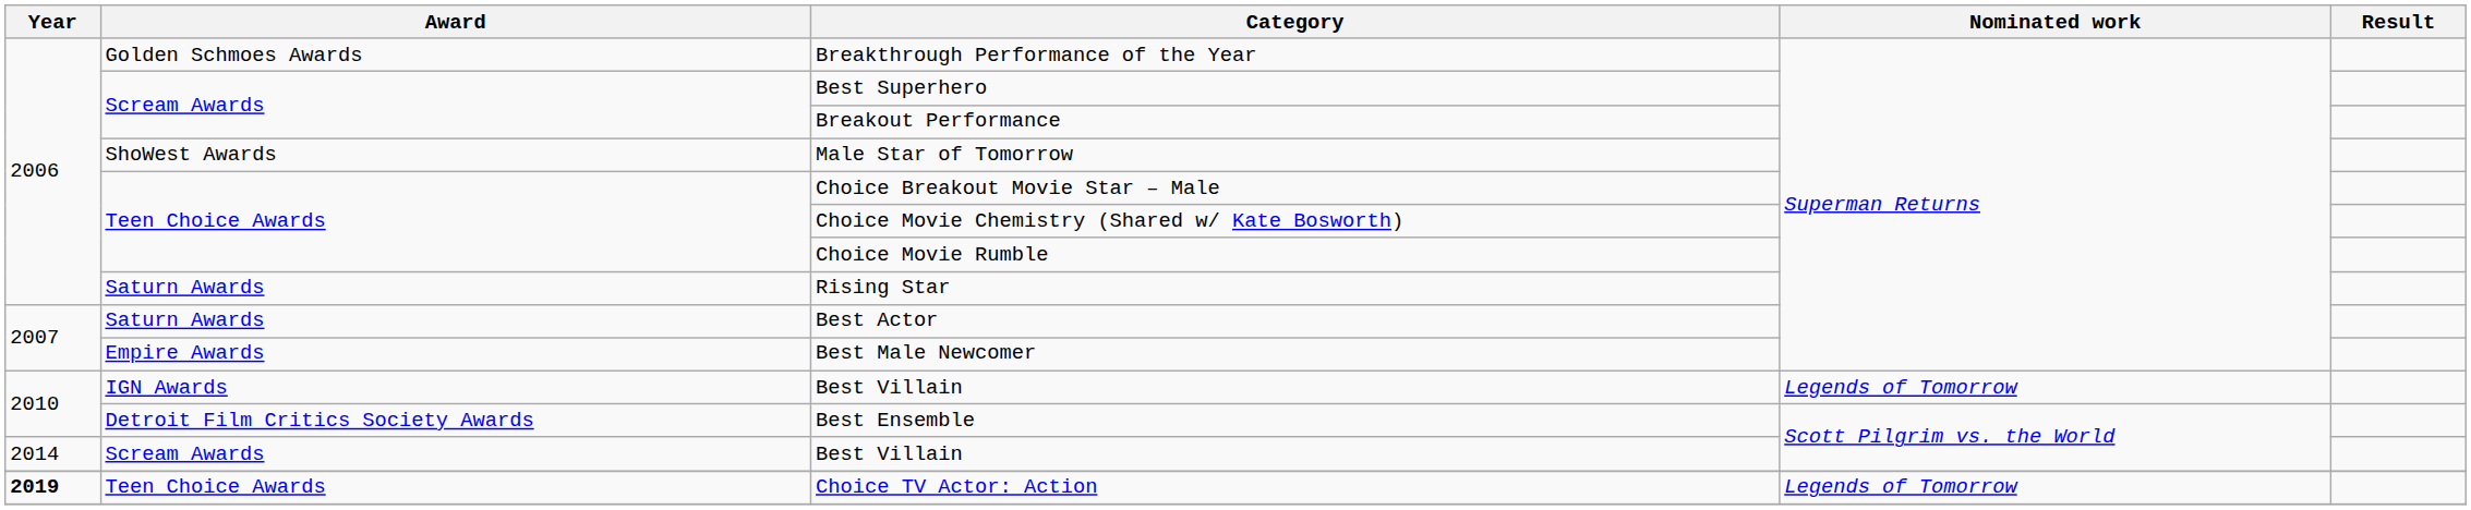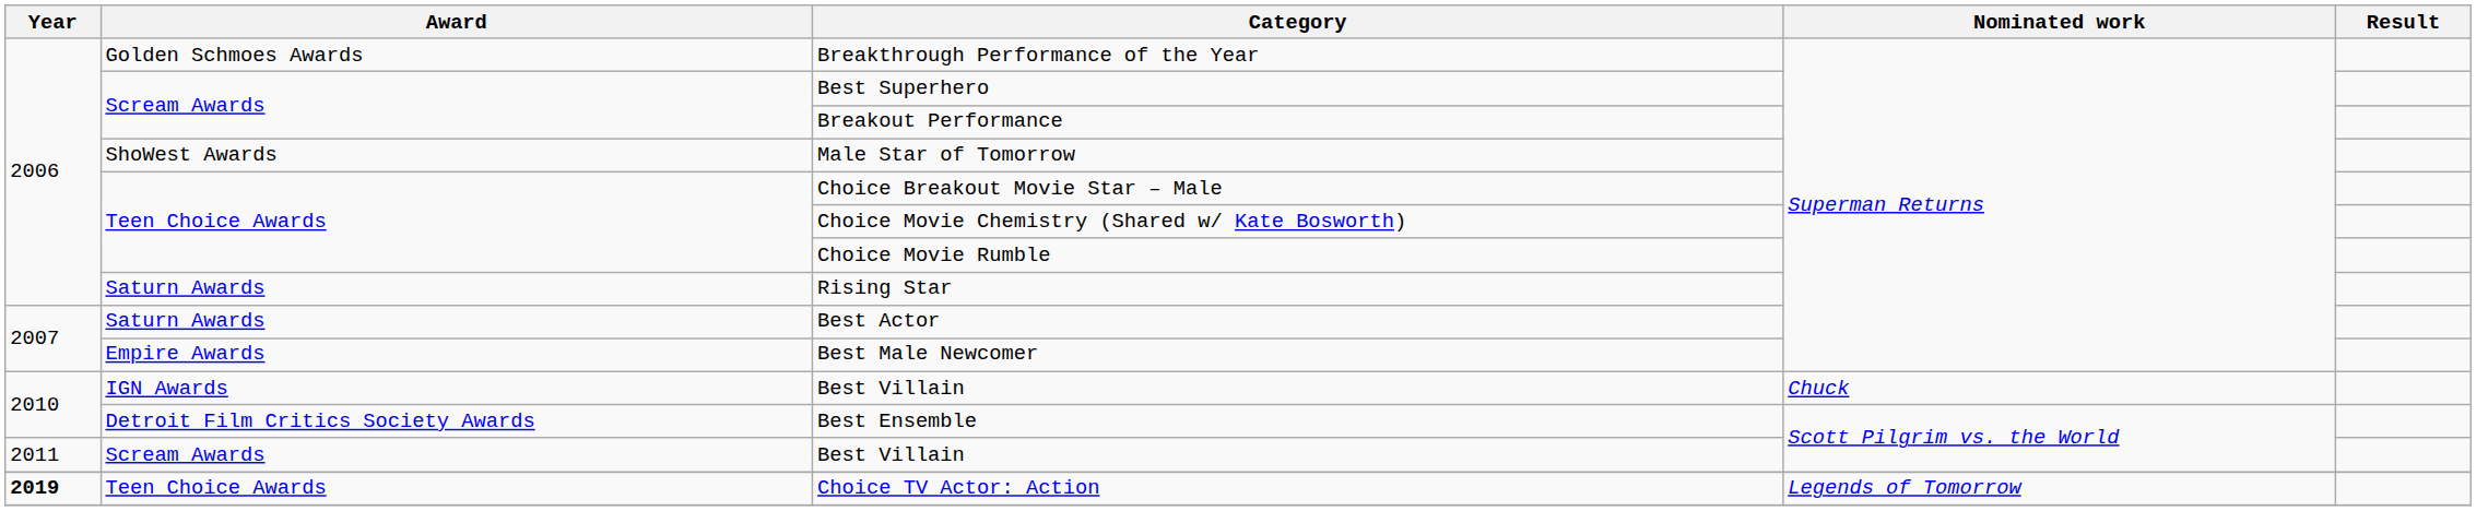 <table class="wikitable sortable plainrowheaders"  style="width:99%;">
 <tr>
 <th>Year</th>
 <th>Award</th>
 <th>Category</th>
 <th>Nominated work</th>
 <th>Result</th>
 </tr>
 <tr>
 <td rowspan="8">2006</td>
 <td>Golden Schmoes Awards</td>
 <td>Breakthrough Performance of the Year</td>
 <td rowspan="10"><em><a href='#'>Superman Returns</a></em></td>
 <td></td>
 </tr>
 <tr>
 <td rowspan="2"><a href='#'>Scream Awards</a></td>
 <td>Best Superhero</td>
 <td></td>
 </tr>
 <tr>
 <td>Breakout Performance</td>
 <td></td>
 </tr>
 <tr>
 <td>ShoWest Awards</td>
 <td>Male Star of Tomorrow</td>
 <td></td>
 </tr>
 <tr>
 <td rowspan="3"><a href='#'>Teen Choice Awards</a></td>
 <td>Choice Breakout Movie Star – Male</td>
 <td></td>
 </tr>
 <tr>
 <td>Choice Movie Chemistry (Shared w/ <a href='#'>Kate Bosworth</a>)</td>
 <td></td>
 </tr>
 <tr>
 <td>Choice Movie Rumble</td>
 <td></td>
 </tr>
 <tr>
 <td><a href='#'>Saturn Awards</a></td>
 <td>Rising Star</td>
 <td></td>
 </tr>
 <tr>
 <td rowspan="2">2007</td>
 <td><a href='#'>Saturn Awards</a></td>
 <td>Best Actor</td>
 <td></td>
 </tr>
 <tr>
 <td><a href='#'>Empire Awards</a></td>
 <td>Best Male Newcomer</td>
 <td></td>
 </tr>
 <tr>
 <td rowspan="2">2010</td>
 <td><a href='#'>IGN Awards</a></td>
 <td>Best Villain</td>
-<td><em><a href='#'>Legends of Tomorrow</a></em></td>
+<td><a href='#'><em>Chuck</em></a></td>
 <td></td>
 </tr>
 <tr>
 <td><a href='#'>Detroit Film Critics Society Awards</a></td>
 <td>Best Ensemble</td>
 <td rowspan="2"><em><a href='#'>Scott Pilgrim vs. the World</a></em></td>
 <td></td>
 </tr>
 <tr>
-<td>2014</td>
+<td>2011</td>
 <td><a href='#'>Scream Awards</a></td>
 <td>Best Villain</td>
 <td></td>
 </tr>
 <tr>
 </tr>
 <tr>
 <td><strong>2019</strong></td>
 <td><a href='#'>Teen Choice Awards</a></td>
 <td><a href='#'>Choice TV Actor: Action</a></td>
 <td><em><a href='#'>Legends of Tomorrow</a></em></td>
 <td></td>
 </tr>
 <tr>
 </tr>
 </table>
